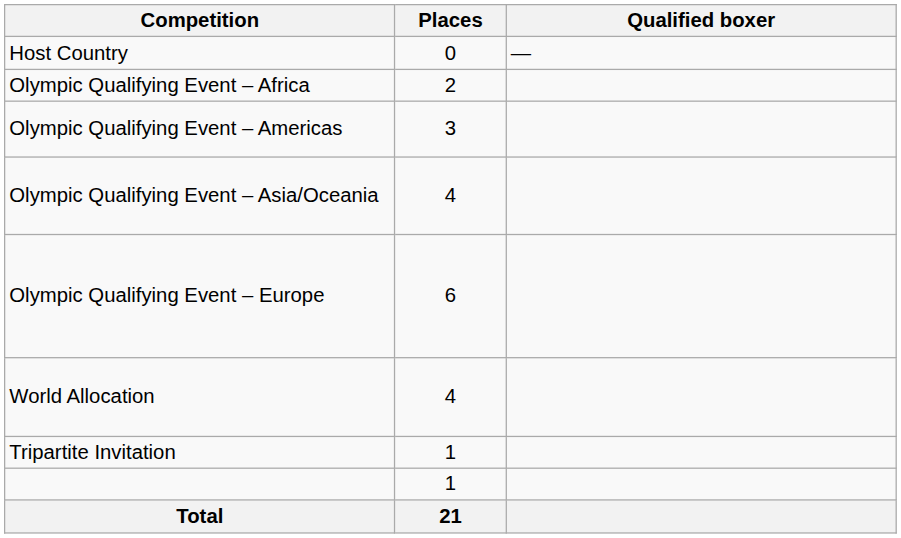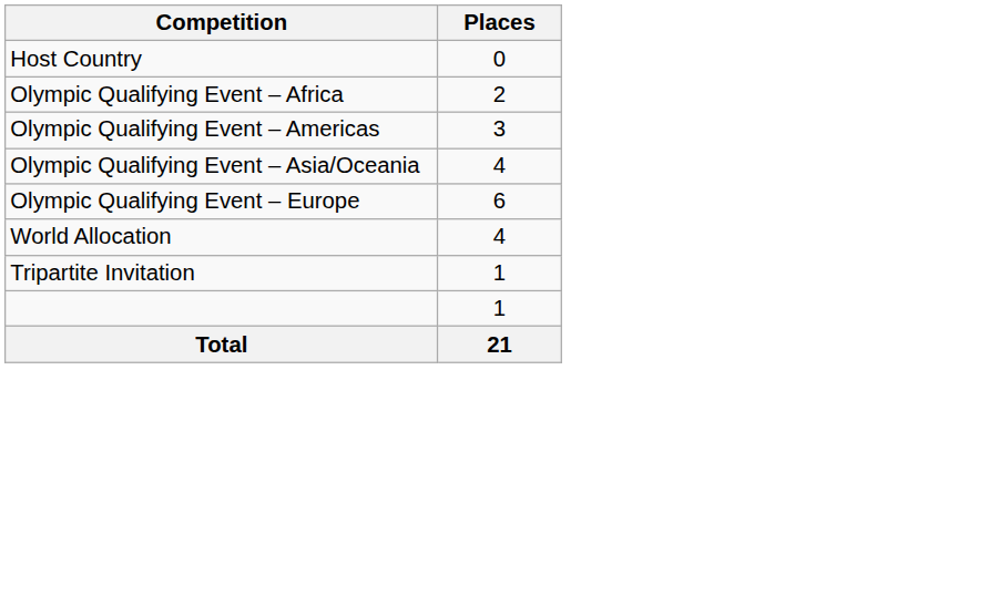 <table class=wikitable>
 <tr>
 <th width=300>Competition</th>
 <th width=80>Places</th>
-<th width=300>Qualified boxer</th>
 </tr>
 <tr>
 <td>Host Country</td>
 <td align="center">0</td>
-<td>—</td>
 </tr>
 <tr>
 <td>Olympic Qualifying Event – Africa</td>
 <td align="center">2</td>
-<td><br></td>
 </tr>
 <tr>
 <td>Olympic Qualifying Event – Americas</td>
 <td align="center">3</td>
-<td><br><br></td>
 </tr>
 <tr>
 <td>Olympic Qualifying Event – Asia/Oceania</td>
 <td align="center">4</td>
-<td><br><br><br></td>
 </tr>
 <tr>
 <td>Olympic Qualifying Event – Europe</td>
 <td align="center">6</td>
-<td><br><br><br><br><br></td>
 </tr>
 <tr>
 <td>World Allocation</td>
 <td align="center">4</td>
-<td><br><br> <br></td>
 </tr>
 <tr>
 <td>Tripartite Invitation</td>
 <td align="center">1</td>
-<td></td>
 </tr>
 <tr>
 <td></td>
 <td align=center>1</td>
-<td></td>
 </tr>
 <tr>
 <th>Total</th>
 <th>21</th>
-<th></th>
 </tr>
 </table>
